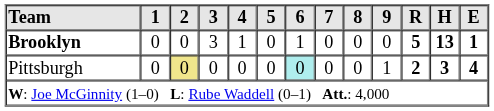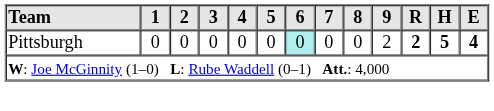 <table border=1 cellspacing=0 width=425 style="margin-left:3em;">
 <tr style="text-align:center; background-color:#e6e6e6;">
 <th align=left width=28%>Team</th>
 <th width=6%>1</th>
 <th width=6%>2</th>
 <th width=6%>3</th>
 <th width=6%>4</th>
 <th width=6%>5</th>
 <th width=6%>6</th>
 <th width=6%>7</th>
 <th width=6%>8</th>
 <th width=6%>9</th>
 <th width=6%>R</th>
 <th width=6%>H</th>
 <th width=6%>E</th>
 </tr>
 <tr style="text-align:center;">
-<td align=left><strong>Brooklyn</strong></td>
+<td align=left>Pittsburgh</td>
 <td>0</td>
 <td>0</td>
-<td>3</td>
-<td>1</td>
-<td>0</td>
-<td>1</td>
-<td>0</td>
-<td>0</td>
-<td>0</td>
-<td><strong>5</strong></td>
-<td><strong>13</strong></td>
-<td><strong>1</strong></td>
-</tr>
-<tr style="text-align:center;">
-<td align=left>Pittsburgh</td>
-<td>0</td>
-<td style="background: khaki;">0</td>
 <td>0</td>
 <td>0</td>
 <td>0</td>
 <td style="background: paleturquoise;">0</td>
 <td>0</td>
 <td>0</td>
-<td>1</td>
+<td>2</td>
 <td><strong>2</strong></td>
-<td><strong>3</strong></td>
+<td><strong>5</strong></td>
 <td><strong>4</strong></td>
 </tr>
 <tr style="text-align:left;">
 <td colspan=13><small><strong>W</strong>: <a href='#'>Joe McGinnity</a> (1–0)   <strong>L</strong>: <a href='#'>Rube Waddell</a> (0–1)   <strong>Att.</strong>: 4,000</small></td>
 </tr>
 </table>
